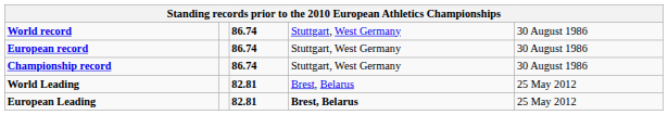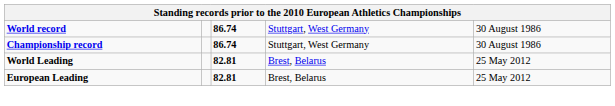 <table class="wikitable" width=75%>
 <tr>
 <th colspan="5">Standing records prior to the 2010 European Athletics Championships</th>
 </tr>
 <tr>
 <td><strong><a href='#'>World record</a></strong></td>
 <td></td>
 <td><strong>86.74</strong></td>
 <td><a href='#'>Stuttgart</a>, <a href='#'>West Germany</a></td>
-<td>30 August 1986</td>
-</tr>
-<tr>
-<td><strong><a href='#'>European record</a></strong></td>
-<td></td>
-<td><strong>86.74</strong></td>
-<td>Stuttgart, West Germany</td>
 <td>30 August 1986</td>
 </tr>
 <tr>
 <td><strong><a href='#'>Championship record</a></strong></td>
 <td></td>
 <td><strong>86.74</strong></td>
 <td>Stuttgart, West Germany</td>
 <td>30 August 1986</td>
 </tr>
 <tr>
 <td><strong>World Leading</strong></td>
 <td></td>
 <td><strong>82.81</strong></td>
 <td><a href='#'>Brest</a>, <a href='#'>Belarus</a></td>
 <td>25 May 2012</td>
 </tr>
 <tr>
 <td><strong>European Leading</strong></td>
 <td></td>
 <td><strong>82.81</strong></td>
-<td><strong>Brest, Belarus</strong></td>
+<td>Brest, Belarus</td>
 <td>25 May 2012</td>
 </tr>
 </table>
